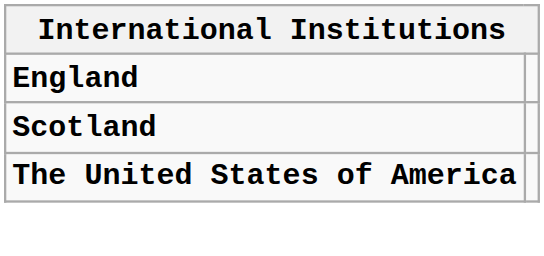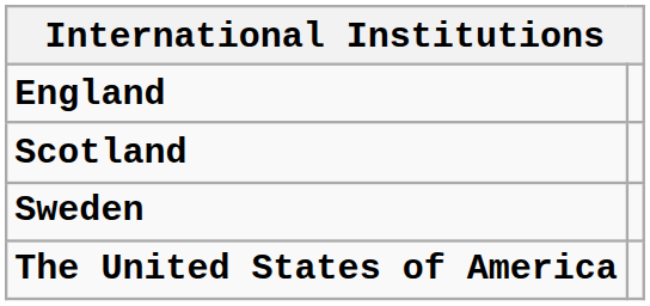 <table class="wikitable collapsible collapsed">
 <tr>
 <th colspan="2"><strong>International Institutions</strong></th>
 </tr>
 <tr>
 <td><strong>England</strong></td>
 <td></td>
 </tr>
 <tr>
 <td><strong>Scotland</strong></td>
 <td></td>
 </tr>
 <tr>
+<td><strong>Sweden</strong></td>
+<td></td>
+</tr>
+<tr>
 <td><strong>The United States of America</strong></td>
 <td></td>
 </tr>
 </table>
